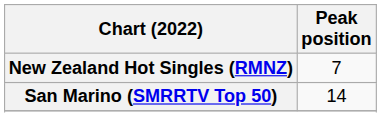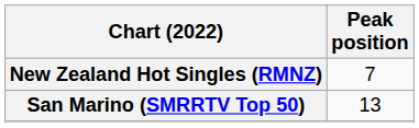 <table class="wikitable sortable plainrowheaders" style="text-align:center">
 <tr>
 <th scope="col">Chart (2022)</th>
 <th scope="col">Peak<br>position</th>
 </tr>
 <tr>
 <th scope="row">New Zealand Hot Singles (<a href='#'>RMNZ</a>)</th>
 <td>7</td>
 </tr>
 <tr>
 <th scope="row">San Marino (<a href='#'>SMRRTV Top 50</a>)</th>
-<td>14</td>
+<td>13</td>
 </tr>
 <tr>
 </tr>
 <tr>
 </tr>
 <tr>
 </tr>
 </table>
